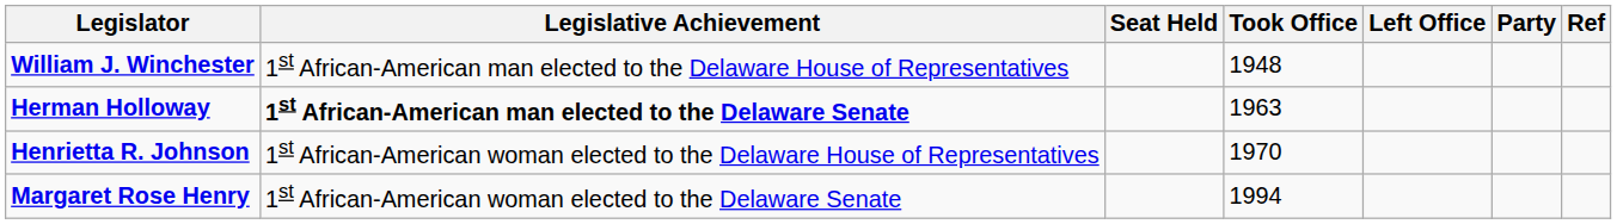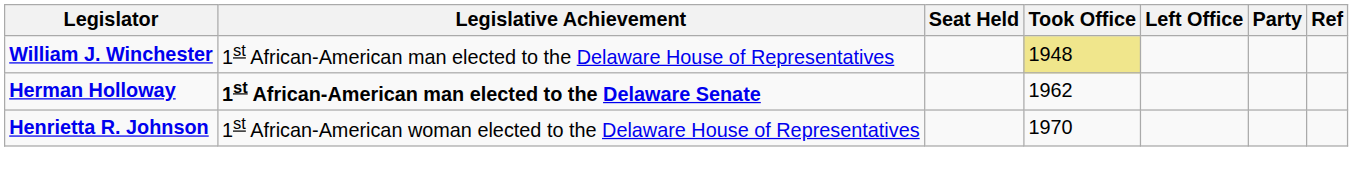 <table class="wikitable">
 <tr>
 <th><strong>Legislator</strong></th>
 <th><strong>Legislative Achievement</strong></th>
 <th>Seat Held</th>
 <th>Took Office</th>
 <th><strong>Left Office</strong></th>
 <th><strong>Party</strong></th>
 <th><strong>Ref</strong></th>
 </tr>
 <tr>
 <td><strong><a href='#'>William J. Winchester</a></strong></td>
 <td>1<sup><u>st</u></sup> African-American man elected to the <a href='#'>Delaware House of Representatives</a></td>
 <td></td>
-<td>1948</td>
+<td style="background: khaki;">1948</td>
 <td></td>
 <td></td>
 <td></td>
 </tr>
 <tr>
 <td><strong><a href='#'>Herman Holloway</a></strong></td>
 <td><strong>1<sup><u>st</u></sup> African-American man elected to the <a href='#'>Delaware Senate</a></strong></td>
 <td></td>
-<td>1963</td>
+<td>1962</td>
 <td></td>
 <td></td>
 <td></td>
 </tr>
 <tr>
 <td><strong><a href='#'>Henrietta R. Johnson</a></strong></td>
 <td>1<sup><u>st</u></sup> African-American woman elected to the <a href='#'>Delaware House of Representatives</a></td>
 <td></td>
 <td>1970</td>
 <td></td>
 <td></td>
 <td></td>
 </tr>
-<tr>
-<td><strong><a href='#'>Margaret Rose Henry</a></strong></td>
-<td>1<sup><u>st</u></sup> African-American woman elected to the <a href='#'>Delaware Senate</a></td>
-<td></td>
-<td>1994</td>
-<td></td>
-<td></td>
-<td></td>
-</tr>
 </table>
